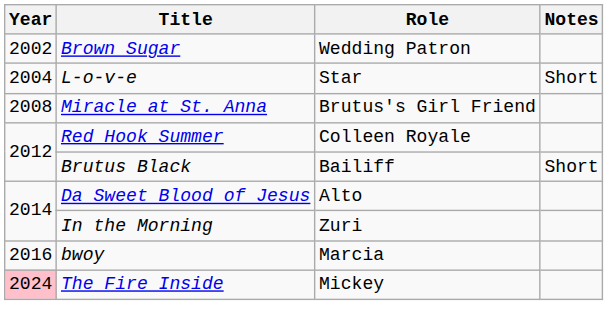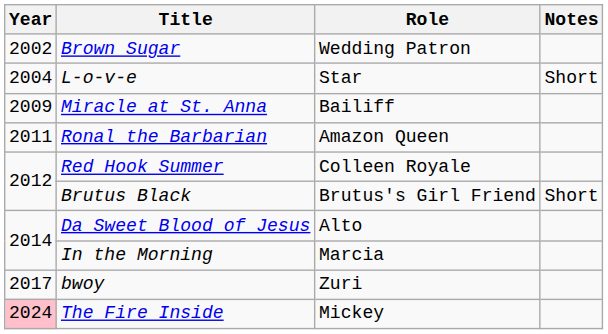 <table class="wikitable sortable">
 <tr>
 <th>Year</th>
 <th>Title</th>
 <th>Role</th>
 <th>Notes</th>
 </tr>
 <tr>
 <td>2002</td>
 <td><em><a href='#'>Brown Sugar</a></em></td>
 <td>Wedding Patron</td>
 <td></td>
 </tr>
 <tr>
 <td>2004</td>
 <td><em>L-o-v-e</em></td>
 <td>Star</td>
 <td>Short</td>
 </tr>
 <tr>
-<td>2008</td>
+<td>2009</td>
 <td><em><a href='#'>Miracle at St. Anna</a></em></td>
-<td>Brutus's Girl Friend</td>
+<td>Bailiff</td>
+<td></td>
+</tr>
+<tr>
+<td>2011</td>
+<td><em><a href='#'>Ronal the Barbarian</a></em></td>
+<td>Amazon Queen</td>
 <td></td>
 </tr>
 <tr>
 <td rowspan="2">2012</td>
 <td><em><a href='#'>Red Hook Summer</a></em></td>
 <td>Colleen Royale</td>
 <td></td>
 </tr>
 <tr>
 <td><em>Brutus Black</em></td>
-<td>Bailiff</td>
+<td>Brutus's Girl Friend</td>
 <td>Short</td>
 </tr>
 <tr>
 <td rowspan="2">2014</td>
 <td><em><a href='#'>Da Sweet Blood of Jesus</a></em></td>
 <td>Alto</td>
 <td></td>
 </tr>
 <tr>
 <td><em>In the Morning</em></td>
-<td>Zuri</td>
+<td>Marcia</td>
 <td></td>
 </tr>
 <tr>
-<td>2016</td>
+<td>2017</td>
 <td><em>bwoy</em></td>
-<td>Marcia</td>
+<td>Zuri</td>
 <td></td>
 </tr>
 <tr>
 <td style="background: pink;">2024</td>
 <td><em><a href='#'>The Fire Inside</a></em></td>
 <td>Mickey</td>
 <td></td>
 </tr>
 </table>
